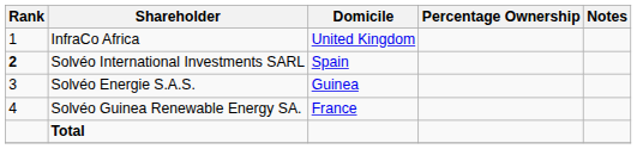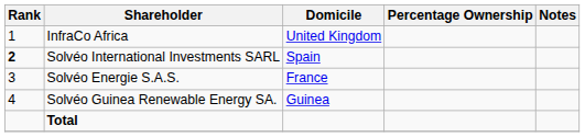 <table class="wikitable sortable">
 <tr>
 <th style="width:2em;">Rank</th>
 <th>Shareholder</th>
 <th>Domicile</th>
 <th>Percentage Ownership</th>
 <th>Notes</th>
 </tr>
 <tr>
 <td>1</td>
 <td>InfraCo Africa</td>
 <td><a href='#'>United Kingdom</a></td>
 <td></td>
 <td></td>
 </tr>
 <tr>
 <td><strong>2</strong></td>
 <td>Solvéo International Investments SARL</td>
 <td><a href='#'>Spain</a></td>
 <td></td>
 <td></td>
 </tr>
 <tr>
 <td>3</td>
 <td>Solvéo  Energie S.A.S.</td>
-<td><a href='#'>Guinea</a></td>
+<td><a href='#'>France</a></td>
 <td></td>
 <td></td>
 </tr>
 <tr>
 <td>4</td>
 <td>Solvéo Guinea Renewable Energy SA.</td>
-<td><a href='#'>France</a></td>
+<td><a href='#'>Guinea</a></td>
 <td></td>
 <td></td>
 </tr>
 <tr>
 <td></td>
 <td><strong>Total</strong></td>
 <td></td>
 <td><strong></strong></td>
 <td></td>
 </tr>
 <tr>
 </tr>
 </table>
